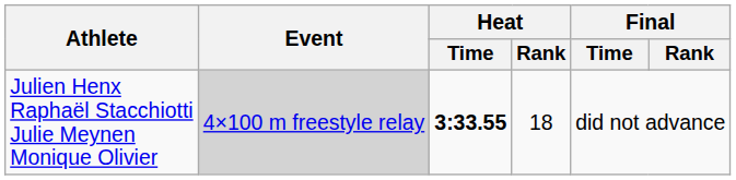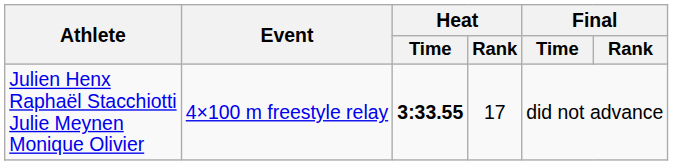 <table class="wikitable" style="text-align:center; font-size:90%">
 <tr>
 <th rowspan=2>Athlete</th>
 <th rowspan=2>Event</th>
 <th colspan=2>Heat</th>
 <th colspan=2>Final</th>
 </tr>
 <tr style="font-size:95%">
 <th>Time</th>
 <th>Rank</th>
 <th>Time</th>
 <th>Rank</th>
 </tr>
 <tr>
 <td align=left><a href='#'>Julien Henx</a><br><a href='#'>Raphaël Stacchiotti</a><br><a href='#'>Julie Meynen</a><br><a href='#'>Monique Olivier</a></td>
-<td align=left style="background: lightgrey;"><a href='#'>4×100 m freestyle relay</a></td>
+<td align=left><a href='#'>4×100 m freestyle relay</a></td>
 <td><strong>3:33.55</strong></td>
-<td>18</td>
+<td>17</td>
 <td colspan=2>did not advance</td>
 </tr>
 </table>
